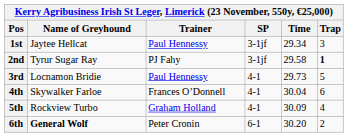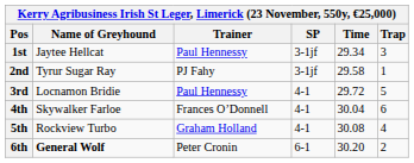 <table class="wikitable">
 <tr>
 <th colspan="6"><a href='#'>Kerry Agribusiness Irish St Leger</a>, <a href='#'>Limerick</a> (23 November, 550y, €25,000)</th>
 </tr>
 <tr>
 <th width=30>Pos</th>
 <th width=180>Name of Greyhound</th>
 <th width=150>Trainer</th>
 <th width=50>SP</th>
 <th width=50>Time</th>
 <th width=30>Trap</th>
 </tr>
 <tr>
 <th>1st</th>
 <td>Jaytee Hellcat</td>
 <td><a href='#'>Paul Hennessy</a></td>
 <td>3-1jf</td>
 <td>29.34</td>
 <td>3</td>
 </tr>
 <tr>
 <th>2nd</th>
 <td>Tyrur Sugar Ray</td>
 <td>PJ Fahy</td>
 <td>3-1jf</td>
 <td>29.58</td>
-<td><strong>1</strong></td>
+<td>1</td>
 </tr>
 <tr>
 <th>3rd</th>
 <td>Locnamon Bridie</td>
 <td><a href='#'>Paul Hennessy</a></td>
 <td>4-1</td>
-<td>29.73</td>
+<td>29.72</td>
 <td>5</td>
 </tr>
 <tr>
 <th>4th</th>
 <td>Skywalker Farloe</td>
 <td>Frances O’Donnell</td>
 <td>4-1</td>
 <td>30.04</td>
 <td>6</td>
 </tr>
 <tr>
 <th>5th</th>
 <td>Rockview Turbo</td>
 <td><a href='#'>Graham Holland</a></td>
 <td>4-1</td>
-<td>30.09</td>
+<td>30.08</td>
 <td>4</td>
 </tr>
 <tr>
 <th>6th</th>
 <td><strong>General Wolf</strong></td>
 <td>Peter Cronin</td>
 <td>6-1</td>
 <td>30.20</td>
 <td>2</td>
 </tr>
 </table>
